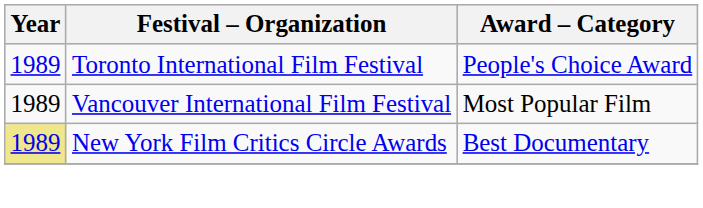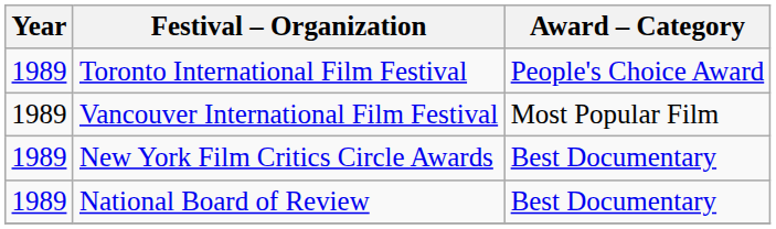 <table class="wikitable sortable">
 <tr>
 <th>Year</th>
 <th>Festival – Organization</th>
 <th>Award – Category</th>
 </tr>
 <tr>
 <td><a href='#'>1989</a></td>
 <td><a href='#'>Toronto International Film Festival</a></td>
 <td><a href='#'>People's Choice Award</a></td>
 </tr>
 <tr>
 <td>1989</td>
 <td><a href='#'>Vancouver International Film Festival</a></td>
 <td>Most Popular Film</td>
 </tr>
 <tr>
-<td style="background: khaki;"><a href='#'>1989</a></td>
+<td><a href='#'>1989</a></td>
 <td><a href='#'>New York Film Critics Circle Awards</a></td>
+<td><a href='#'>Best Documentary</a></td>
+</tr>
+<tr>
+<td><a href='#'>1989</a></td>
+<td><a href='#'>National Board of Review</a></td>
 <td><a href='#'>Best Documentary</a></td>
 </tr>
 <tr>
 </tr>
 </table>
